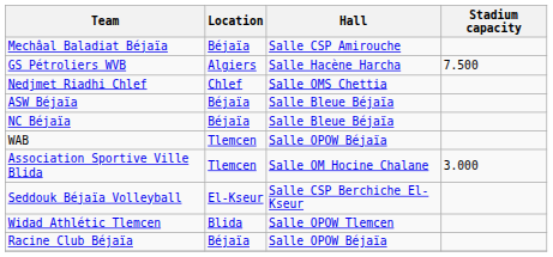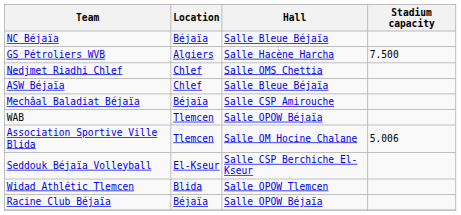 <table class="wikitable sortable" style="text-align: left;">
 <tr>
 <th>Team</th>
 <th>Location</th>
 <th>Hall</th>
 <th>Stadium capacity</th>
 </tr>
 <tr>
-<td><a href='#'>Mechâal Baladiat Béjaïa</a></td>
+<td><a href='#'>NC Béjaïa</a></td>
 <td><a href='#'>Béjaïa</a></td>
-<td><a href='#'>Salle CSP Amirouche</a></td>
+<td><a href='#'>Salle Bleue Béjaïa</a></td>
 <td></td>
 </tr>
 <tr>
 <td><a href='#'>GS Pétroliers WVB</a></td>
 <td><a href='#'>Algiers</a></td>
 <td><a href='#'>Salle Hacène Harcha</a></td>
 <td>7.500</td>
 </tr>
 <tr>
 <td><a href='#'>Nedjmet Riadhi Chlef</a></td>
 <td><a href='#'>Chlef</a></td>
 <td><a href='#'>Salle OMS Chettia</a></td>
 <td></td>
 </tr>
 <tr>
 <td><a href='#'>ASW Béjaïa</a></td>
-<td><a href='#'>Béjaïa</a></td>
+<td><a href='#'>Chlef</a></td>
 <td><a href='#'>Salle Bleue Béjaïa</a></td>
 <td></td>
 </tr>
 <tr>
-<td><a href='#'>NC Béjaïa</a></td>
+<td><a href='#'>Mechâal Baladiat Béjaïa</a></td>
 <td><a href='#'>Béjaïa</a></td>
-<td><a href='#'>Salle Bleue Béjaïa</a></td>
+<td><a href='#'>Salle CSP Amirouche</a></td>
 <td></td>
 </tr>
 <tr>
 <td>WAB</td>
 <td><a href='#'>Tlemcen</a></td>
 <td><a href='#'>Salle OPOW Béjaïa</a></td>
 <td></td>
 </tr>
 <tr>
 <td><a href='#'>Association Sportive Ville Blida</a></td>
 <td><a href='#'>Tlemcen</a></td>
 <td><a href='#'>Salle OM Hocine Chalane</a></td>
-<td>3.000</td>
+<td>5.006</td>
 </tr>
 <tr>
 <td><a href='#'>Seddouk Béjaïa Volleyball</a></td>
 <td><a href='#'>El-Kseur</a></td>
 <td><a href='#'>Salle CSP Berchiche El-Kseur</a></td>
 <td></td>
 </tr>
 <tr>
 <td><a href='#'>Widad Athlétic Tlemcen</a></td>
 <td><a href='#'>Blida</a></td>
 <td><a href='#'>Salle OPOW Tlemcen</a></td>
 <td></td>
 </tr>
 <tr>
 <td><a href='#'>Racine Club Béjaïa</a></td>
 <td><a href='#'>Béjaïa</a></td>
 <td><a href='#'>Salle OPOW Béjaïa</a></td>
 <td></td>
 </tr>
 <tr>
 </tr>
 </table>
